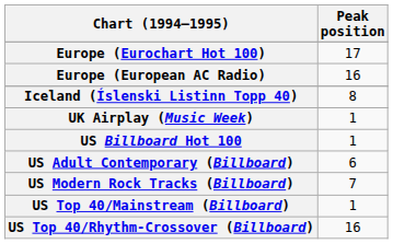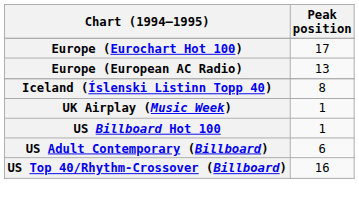 <table class="wikitable sortable plainrowheaders" style="text-align:center">
 <tr>
 <th>Chart (1994–1995)</th>
 <th>Peak<br>position</th>
 </tr>
 <tr>
 </tr>
 <tr>
 </tr>
 <tr>
 </tr>
 <tr>
 </tr>
 <tr>
 <th scope="row">Europe (<a href='#'>Eurochart Hot 100</a>)</th>
 <td>17</td>
 </tr>
 <tr>
 <th scope="row">Europe (European AC Radio)</th>
-<td>16</td>
+<td>13</td>
 </tr>
 <tr>
 </tr>
 <tr>
 <th scope="row">Iceland (<a href='#'>Íslenski Listinn Topp 40</a>)</th>
 <td>8</td>
 </tr>
 <tr>
 </tr>
 <tr>
 </tr>
 <tr>
 </tr>
 <tr>
 </tr>
 <tr>
 </tr>
 <tr>
 </tr>
 <tr>
 <th scope="row">UK Airplay (<em><a href='#'>Music Week</a></em>)</th>
 <td>1</td>
 </tr>
 <tr>
 <th scope="row">US <a href='#'><em>Billboard</em> Hot 100</a></th>
 <td>1</td>
 </tr>
 <tr>
 <th scope="row">US <a href='#'>Adult Contemporary</a> (<em><a href='#'>Billboard</a></em>)</th>
 <td>6</td>
 </tr>
 <tr>
-<th scope="row">US <a href='#'>Modern Rock Tracks</a> (<em><a href='#'>Billboard</a></em>)</th>
-<td>7</td>
-</tr>
-<tr>
-<th scope="row">US <a href='#'>Top 40/Mainstream</a> (<em><a href='#'>Billboard</a></em>)</th>
-<td>1</td>
-</tr>
-<tr>
 <th scope="row">US <a href='#'>Top 40/Rhythm-Crossover</a> (<em><a href='#'>Billboard</a></em>)</th>
 <td>16</td>
 </tr>
 </table>
